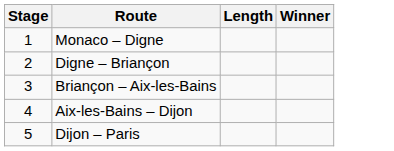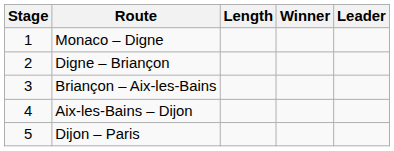 <table class="wikitable">
 <tr>
 <th>Stage</th>
 <th>Route</th>
 <th>Length</th>
 <th>Winner</th>
+<th>Leader</th>
 </tr>
 <tr>
 <td style="text-align:center;">1</td>
 <td>Monaco – Digne</td>
+<td></td>
 <td></td>
 <td></td>
 </tr>
 <tr>
 <td style="text-align:center;">2</td>
 <td>Digne – Briançon</td>
 <td></td>
 <td></td>
+<td></td>
 </tr>
 <tr>
 <td style="text-align:center;">3</td>
 <td>Briançon – Aix-les-Bains</td>
+<td></td>
 <td></td>
 <td></td>
 </tr>
 <tr>
 <td style="text-align:center;">4</td>
 <td>Aix-les-Bains – Dijon</td>
 <td></td>
 <td></td>
+<td></td>
 </tr>
 <tr>
 <td style="text-align:center;">5</td>
 <td>Dijon – Paris</td>
 <td></td>
 <td></td>
+<td></td>
 </tr>
 </table>
